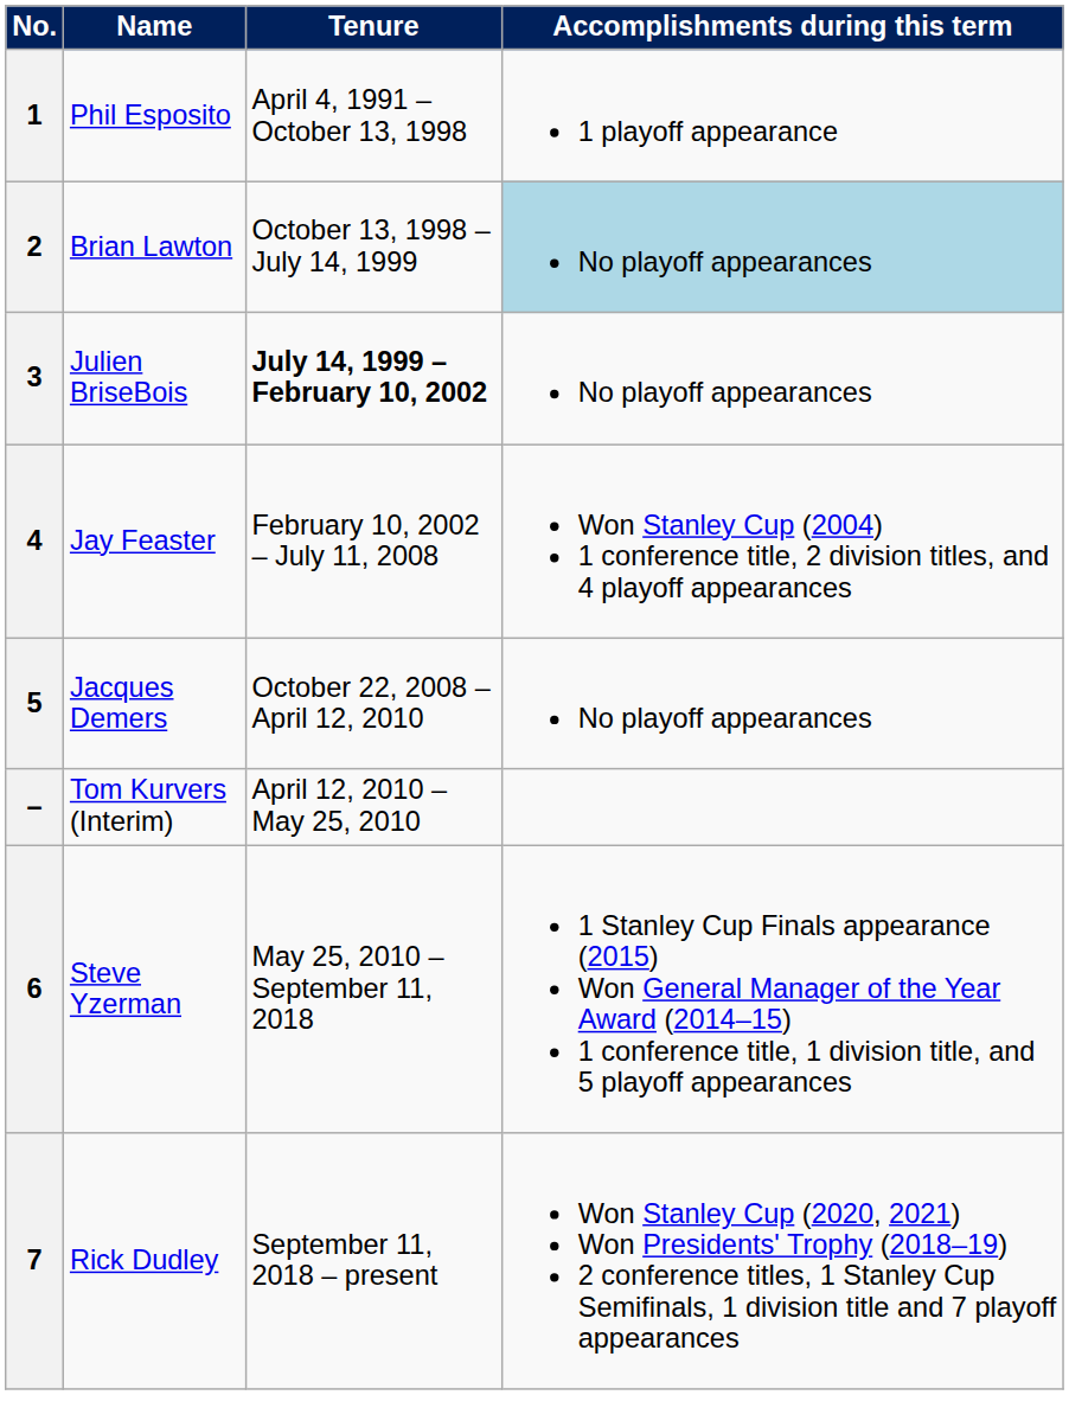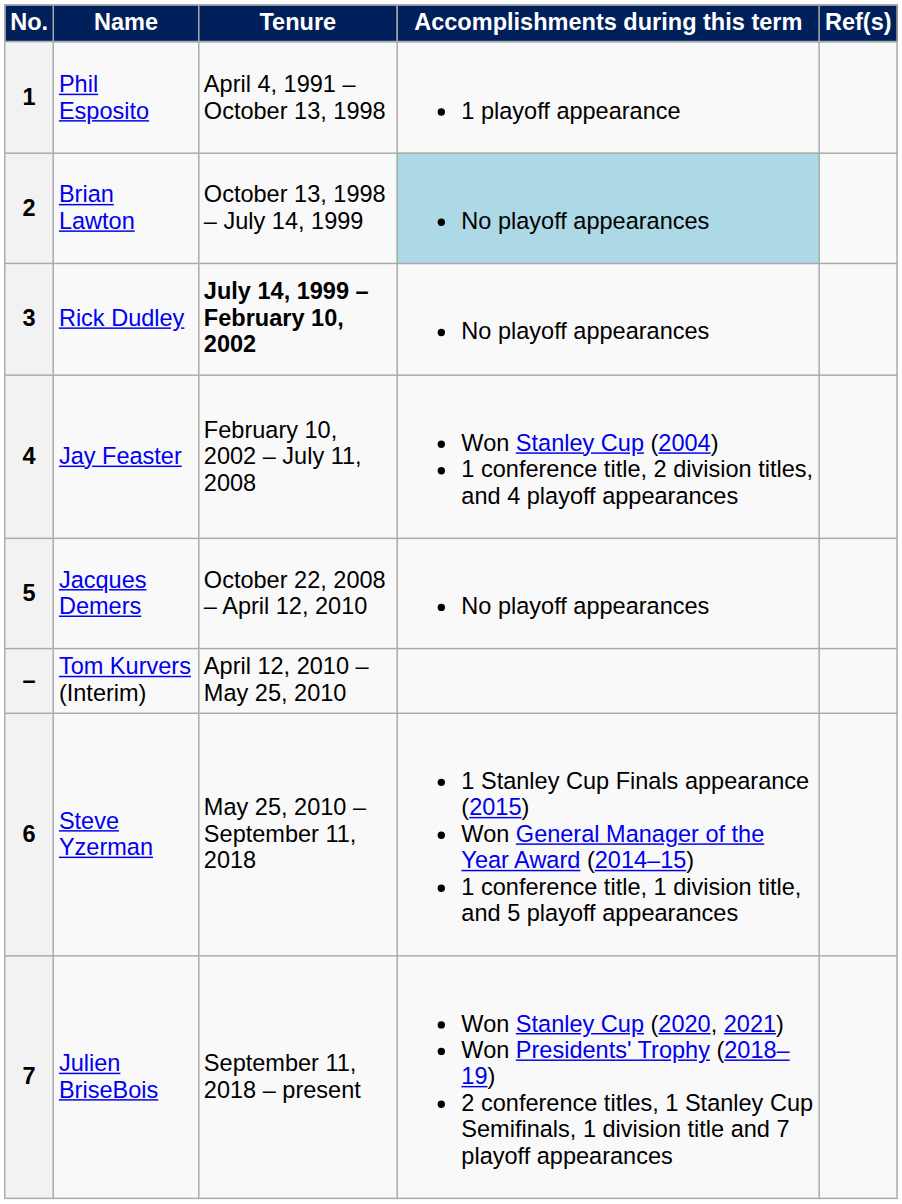 <table class="wikitable">
 <tr>
 <th scope="col" style="background:#00205B; color:#FFFFFF;">No.</th>
 <th scope="col" style="background:#00205B; color:#FFFFFF;">Name</th>
 <th scope="col" style="background:#00205B; color:#FFFFFF;">Tenure</th>
 <th scope="col" style="background:#00205B; color:#FFFFFF;">Accomplishments during this term</th>
+<th scope="col" style="background:#00205B; color:#FFFFFF;">Ref(s)</th>
 </tr>
 <tr>
 <th scope="row">1</th>
 <td><a href='#'>Phil Esposito</a></td>
 <td>April 4, 1991 – October 13, 1998</td>
 <td><br><ul><li>1 playoff appearance</li></ul></td>
+<td></td>
 </tr>
 <tr>
 <th scope="row">2</th>
 <td><a href='#'>Brian Lawton</a></td>
 <td>October 13, 1998 – July 14, 1999</td>
 <td style="background: lightblue;"><br><ul><li>No playoff appearances</li></ul></td>
+<td></td>
 </tr>
 <tr>
 <th scope="row">3</th>
-<td><a href='#'>Julien BriseBois</a></td>
+<td><a href='#'>Rick Dudley</a></td>
 <td><strong>July 14, 1999 – February 10, 2002</strong></td>
 <td><br><ul><li>No playoff appearances</li></ul></td>
+<td></td>
 </tr>
 <tr>
 <th scope="row">4</th>
 <td><a href='#'>Jay Feaster</a></td>
 <td>February 10, 2002 – July 11, 2008</td>
 <td><br><ul><li>Won <a href='#'>Stanley Cup</a> (<a href='#'>2004</a>)</li><li>1 conference title, 2 division titles, and 4 playoff appearances</li></ul></td>
+<td></td>
 </tr>
 <tr>
 <th scope="row">5</th>
 <td><a href='#'>Jacques Demers</a></td>
 <td>October 22, 2008 – April 12, 2010</td>
 <td><br><ul><li>No playoff appearances</li></ul></td>
+<td></td>
 </tr>
 <tr>
 <th scope="row">–</th>
 <td><a href='#'>Tom Kurvers</a> (Interim)</td>
 <td>April 12, 2010 – May 25, 2010</td>
+<td></td>
 <td></td>
 </tr>
 <tr>
 <th scope="row">6</th>
 <td><a href='#'>Steve Yzerman</a></td>
 <td>May 25, 2010 – September 11, 2018</td>
 <td><br><ul><li>1 Stanley Cup Finals appearance (<a href='#'>2015</a>)</li><li>Won <a href='#'>General Manager of the Year Award</a> (<a href='#'>2014–15</a>)</li><li>1 conference title, 1 division title, and 5 playoff appearances</li></ul></td>
+<td></td>
 </tr>
 <tr>
 <th scope="row">7</th>
-<td><a href='#'>Rick Dudley</a></td>
+<td><a href='#'>Julien BriseBois</a></td>
 <td>September 11, 2018 – present</td>
 <td><br><ul><li>Won <a href='#'>Stanley Cup</a> (<a href='#'>2020</a>, <a href='#'>2021</a>)</li><li>Won <a href='#'>Presidents' Trophy</a> (<a href='#'>2018–19</a>)</li><li>2 conference titles, 1 Stanley Cup Semifinals, 1 division title and 7 playoff appearances</li></ul></td>
+<td></td>
 </tr>
 </table>
